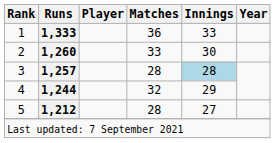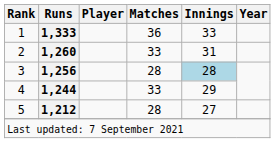 <table class="wikitable plainrowheaders sortable">
 <tr>
 <th scope=col>Rank</th>
 <th scope=col>Runs</th>
 <th scope=col>Player</th>
 <th scope=col>Matches</th>
 <th scope=col>Innings</th>
 <th scope=col>Year</th>
 </tr>
 <tr>
 <td align=center>1</td>
 <th scope=row style=text-align:center;>1,333</th>
 <td></td>
 <td align=center>36</td>
 <td align=center>33</td>
 <td></td>
 </tr>
 <tr>
 <td align=center>2</td>
 <th scope=row style=text-align:center;>1,260</th>
 <td></td>
 <td align=center>33</td>
-<td align=center>30</td>
+<td align=center>31</td>
 <td></td>
 </tr>
 <tr>
 <td align=center>3</td>
-<th scope=row style=text-align:center;>1,257</th>
+<th scope=row style=text-align:center;>1,256</th>
 <td></td>
 <td align=center>28</td>
 <td align=center style="background: lightblue;">28</td>
 <td rowspan=2></td>
 </tr>
 <tr>
 <td align=center>4</td>
 <th scope=row style=text-align:center;>1,244</th>
 <td> </td>
-<td align=center>32</td>
+<td align=center>33</td>
 <td align=center>29</td>
 </tr>
 <tr>
 <td align=center>5</td>
 <th scope=row style=text-align:center;>1,212</th>
 <td></td>
 <td align=center>28</td>
 <td align=center>27</td>
 <td></td>
 </tr>
 <tr>
 </tr>
 <tr class=sortbottom>
 <td colspan=6><small>Last updated: 7 September 2021</small></td>
 </tr>
 </table>
